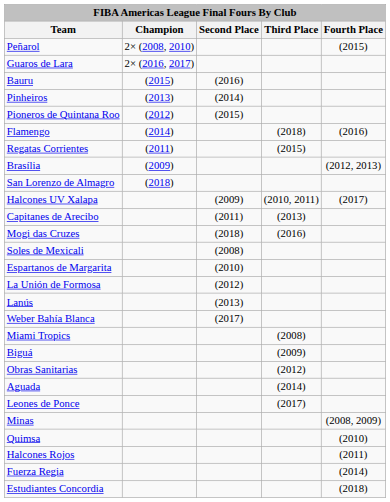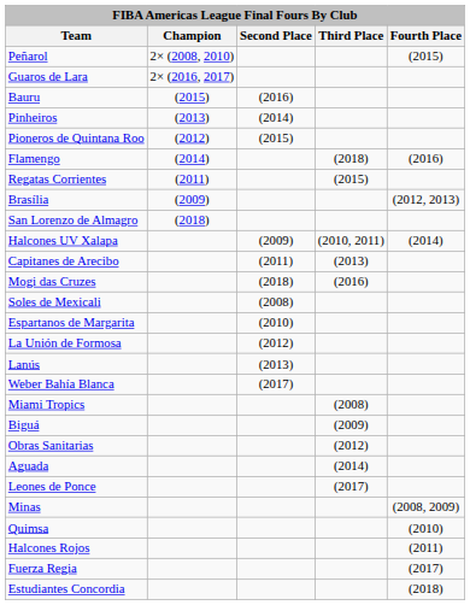 <table class="wikitable sortable">
 <tr>
 <th colspan="12" style="text-align:center;background-color:silver;">FIBA Americas League Final Fours By Club</th>
 </tr>
 <tr>
 <th>Team</th>
 <th>Champion</th>
 <th>Second Place</th>
 <th>Third Place</th>
 <th>Fourth Place</th>
 </tr>
 <tr>
 <td> <a href='#'>Peñarol</a></td>
 <td align=center>2× (<a href='#'>2008</a>, <a href='#'>2010</a>)</td>
 <td align=center></td>
 <td align=center></td>
 <td align=center>(2015)</td>
 </tr>
 <tr>
 <td> <a href='#'>Guaros de Lara</a></td>
 <td align=center>2× (<a href='#'>2016</a>, <a href='#'>2017</a>)</td>
 <td align=center></td>
 <td align=center></td>
 <td align=center></td>
 </tr>
 <tr>
 <td> <a href='#'>Bauru</a></td>
 <td align=center>(<a href='#'>2015</a>)</td>
 <td align=center>(2016)</td>
 <td align=center></td>
 <td align=center></td>
 </tr>
 <tr>
 <td> <a href='#'>Pinheiros</a></td>
 <td align=center>(<a href='#'>2013</a>)</td>
 <td align=center>(2014)</td>
 <td align=center></td>
 <td align=center></td>
 </tr>
 <tr>
 <td> <a href='#'>Pioneros de Quintana Roo</a></td>
 <td align=center>(<a href='#'>2012</a>)</td>
 <td align=center>(2015)</td>
 <td align=center></td>
 <td align=center></td>
 </tr>
 <tr>
 <td> <a href='#'>Flamengo</a></td>
 <td align=center>(<a href='#'>2014</a>)</td>
 <td align=center></td>
 <td align=center>(2018)</td>
 <td align=center>(2016)</td>
 </tr>
 <tr>
 <td> <a href='#'>Regatas Corrientes</a></td>
 <td align=center>(<a href='#'>2011</a>)</td>
 <td align=center></td>
 <td align=center>(2015)</td>
 <td align=center></td>
 </tr>
 <tr>
 <td> <a href='#'>Brasília</a></td>
 <td align=center>(<a href='#'>2009</a>)</td>
 <td align=center></td>
 <td align=center></td>
 <td align=center>(2012, 2013)</td>
 </tr>
 <tr>
 <td> <a href='#'>San Lorenzo de Almagro</a></td>
 <td align=center>(<a href='#'>2018</a>)</td>
 <td align=center></td>
 <td align=center></td>
 <td align=center></td>
 </tr>
 <tr>
 <td> <a href='#'>Halcones UV Xalapa</a></td>
 <td align=center></td>
 <td align=center>(2009)</td>
 <td align=center>(2010, 2011)</td>
-<td align=center>(2017)</td>
+<td align=center>(2014)</td>
 </tr>
 <tr>
 <td> <a href='#'>Capitanes de Arecibo</a></td>
 <td align=center></td>
 <td align=center>(2011)</td>
 <td align=center>(2013)</td>
 <td align=center></td>
 </tr>
 <tr>
 <td> <a href='#'>Mogi das Cruzes</a></td>
 <td align=center></td>
 <td align=center>(2018)</td>
 <td align=center>(2016)</td>
 <td align=center></td>
 </tr>
 <tr>
 <td> <a href='#'>Soles de Mexicali</a></td>
 <td align=center></td>
 <td align=center>(2008)</td>
 <td align=center></td>
 <td align=center></td>
 </tr>
 <tr>
 <td> <a href='#'>Espartanos de Margarita</a></td>
 <td align=center></td>
 <td align=center>(2010)</td>
 <td align=center></td>
 <td align=center></td>
 </tr>
 <tr>
 <td> <a href='#'>La Unión de Formosa</a></td>
 <td align=center></td>
 <td align=center>(2012)</td>
 <td align=center></td>
 <td align=center></td>
 </tr>
 <tr>
 <td> <a href='#'>Lanús</a></td>
 <td align=center></td>
 <td align=center>(2013)</td>
 <td align=center></td>
 <td align=center></td>
 </tr>
 <tr>
 <td> <a href='#'>Weber Bahía Blanca</a></td>
 <td align=center></td>
 <td align=center>(2017)</td>
 <td align=center></td>
 <td align=center></td>
 </tr>
 <tr>
 <td> <a href='#'>Miami Tropics</a></td>
 <td align=center></td>
 <td align=center></td>
 <td align=center>(2008)</td>
 <td align=center></td>
 </tr>
 <tr>
 <td> <a href='#'>Biguá</a></td>
 <td align=center></td>
 <td align=center></td>
 <td align=center>(2009)</td>
 <td align=center></td>
 </tr>
 <tr>
 <td> <a href='#'>Obras Sanitarias</a></td>
 <td align=center></td>
 <td align=center></td>
 <td align=center>(2012)</td>
 <td align=center></td>
 </tr>
 <tr>
 <td> <a href='#'>Aguada</a></td>
 <td align=center></td>
 <td align=center></td>
 <td align=center>(2014)</td>
 <td align=center></td>
 </tr>
 <tr>
 <td> <a href='#'>Leones de Ponce</a></td>
 <td align=center></td>
 <td align=center></td>
 <td align=center>(2017)</td>
 <td align=center></td>
 </tr>
 <tr>
 <td> <a href='#'>Minas</a></td>
 <td align=center></td>
 <td align=center></td>
 <td align=center></td>
 <td align=center>(2008, 2009)</td>
 </tr>
 <tr>
 <td> <a href='#'>Quimsa</a></td>
 <td align=center></td>
 <td align=center></td>
 <td align=center></td>
 <td align=center>(2010)</td>
 </tr>
 <tr>
 <td> <a href='#'>Halcones Rojos</a></td>
 <td align=center></td>
 <td align=center></td>
 <td align=center></td>
 <td align=center>(2011)</td>
 </tr>
 <tr>
 <td> <a href='#'>Fuerza Regia</a></td>
 <td align=center></td>
 <td align=center></td>
 <td align=center></td>
-<td align=center>(2014)</td>
+<td align=center>(2017)</td>
 </tr>
 <tr>
 <td> <a href='#'>Estudiantes Concordia</a></td>
 <td align=center></td>
 <td align=center></td>
 <td align=center></td>
 <td align=center>(2018)</td>
 </tr>
 </table>
